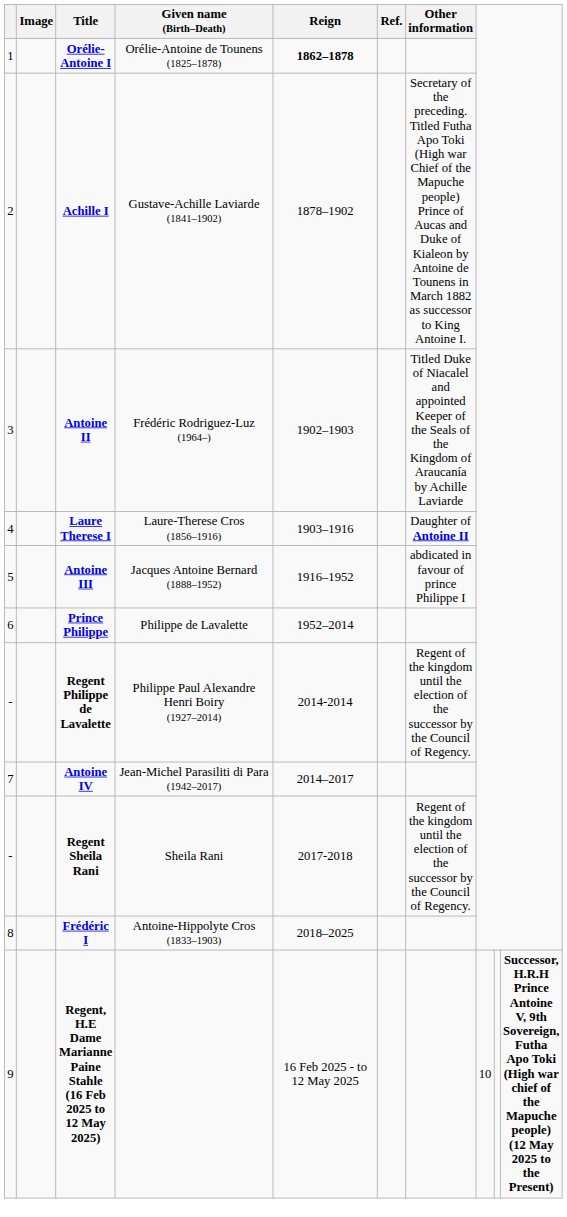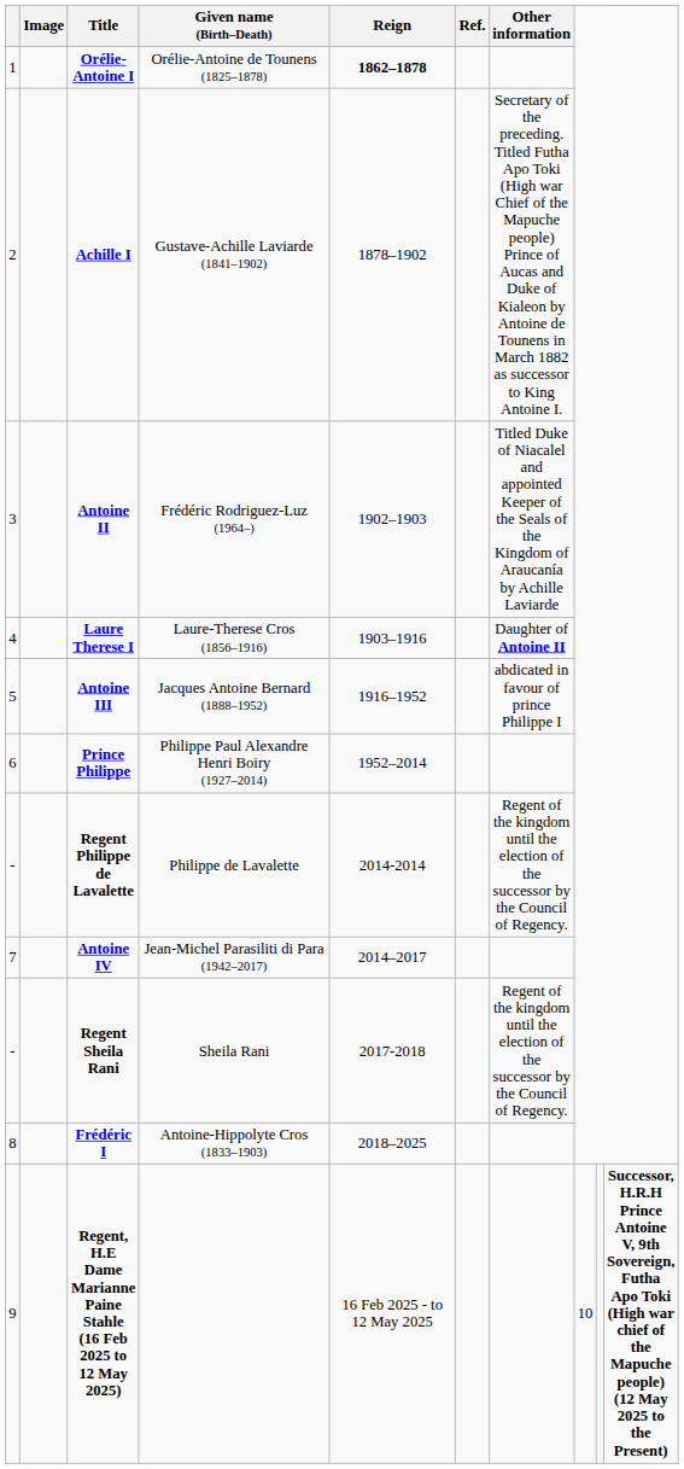 <table class="wikitable" style="text-align: center; width: 80%;">
 <tr>
 <th width="2%"></th>
 <th width="80px">Image</th>
 <th>Title</th>
 <th width="30%">Given name<br><small>(Birth–Death)</small></th>
 <th width="20%">Reign</th>
 <th>Ref.</th>
 <th>Other information</th>
 </tr>
 <tr>
 <td>1</td>
 <td></td>
 <td><strong><a href='#'>Orélie-Antoine I</a></strong></td>
 <td>Orélie-Antoine de Tounens<br><small>(1825–1878)</small></td>
 <td><strong>1862–1878</strong></td>
 <td></td>
 <td></td>
 </tr>
 <tr>
 <td>2</td>
 <td></td>
 <td><strong><a href='#'>Achille I</a></strong></td>
 <td>Gustave-Achille Laviarde<br><small>(1841–1902)</small></td>
 <td>1878–1902</td>
 <td></td>
 <td>Secretary of the preceding.<br>Titled Futha Apo Toki (High war Chief of the Mapuche people) Prince of Aucas and Duke of Kialeon by Antoine de Tounens in March 1882 as successor to King Antoine I.</td>
 </tr>
 <tr>
 <td>3</td>
 <td></td>
 <td><strong><a href='#'>Antoine II</a></strong></td>
 <td>Frédéric Rodriguez-Luz<br><small>(1964–)</small></td>
 <td>1902–1903</td>
 <td></td>
 <td>Titled Duke of Niacalel and appointed Keeper of the Seals of the Kingdom of Araucanía by Achille Laviarde</td>
 </tr>
 <tr>
 <td>4</td>
 <td></td>
 <td><strong><a href='#'>Laure Therese I</a></strong></td>
 <td>Laure-Therese Cros<br><small>(1856–1916)</small></td>
 <td>1903–1916</td>
 <td></td>
 <td>Daughter of<br><strong><a href='#'>Antoine II</a></strong></td>
 </tr>
 <tr>
 <td>5</td>
 <td></td>
 <td><strong><a href='#'>Antoine III</a></strong></td>
 <td>Jacques Antoine Bernard<br><small>(1888–1952)</small></td>
 <td>1916–1952</td>
 <td></td>
 <td>abdicated in favour of prince Philippe I</td>
 </tr>
 <tr>
 <td>6</td>
 <td></td>
 <td><strong><a href='#'>Prince Philippe</a></strong></td>
-<td>Philippe de Lavalette</td>
+<td>Philippe Paul Alexandre Henri Boiry<br><small>(1927–2014)</small></td>
 <td>1952–2014</td>
 <td></td>
 <td></td>
 </tr>
 <tr>
 <td>-</td>
 <td></td>
 <td><strong>Regent Philippe de Lavalette</strong></td>
-<td>Philippe Paul Alexandre Henri Boiry<br><small>(1927–2014)</small></td>
+<td>Philippe de Lavalette</td>
 <td>2014-2014</td>
 <td></td>
 <td>Regent of the kingdom until the election of the successor by the Council of Regency.</td>
 </tr>
 <tr>
 <td>7</td>
 <td></td>
 <td><strong><a href='#'>Antoine IV</a></strong></td>
 <td>Jean-Michel Parasiliti di Para<br><small>(1942–2017)</small></td>
 <td>2014–2017</td>
 <td></td>
 <td></td>
 </tr>
 <tr>
 <td>-</td>
 <td></td>
 <td><strong>Regent Sheila Rani</strong></td>
 <td>Sheila Rani</td>
 <td>2017-2018</td>
 <td></td>
 <td>Regent of the kingdom until the election of the successor by the Council of Regency.</td>
 </tr>
 <tr>
 <td>8</td>
 <td></td>
 <td><strong><a href='#'>Frédéric I</a></strong></td>
 <td>Antoine-Hippolyte Cros<br><small>(1833–1903)</small></td>
 <td>2018–2025</td>
 <td></td>
 <td></td>
 </tr>
 <tr>
 <td>9</td>
 <td></td>
 <td><strong>Regent, H.E Dame Marianne Paine Stahle (16 Feb 2025 to 12 May 2025)</strong></td>
 <td></td>
 <td>16 Feb 2025 - to 12 May 2025</td>
 <td></td>
 <td></td>
 <td>10</td>
 <td></td>
 <td><strong>Successor, H.R.H Prince Antoine V, 9th Sovereign, Futha Apo Toki (High war chief of the Mapuche people) (12 May 2025 to the Present)</strong></td>
 </tr>
 </table>
